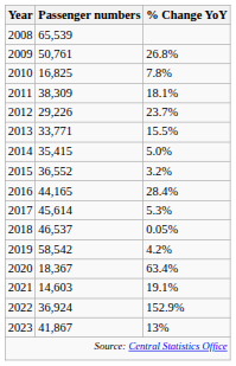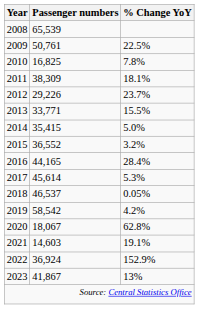 <table class="wikitable sortable">
 <tr>
 <th>Year</th>
 <th>Passenger numbers</th>
 <th>% Change YoY</th>
 </tr>
 <tr>
 <td>2008</td>
 <td>65,539</td>
 <td></td>
 </tr>
 <tr>
 <td>2009</td>
 <td>50,761</td>
-<td>26.8%</td>
+<td>22.5%</td>
 </tr>
 <tr>
 <td>2010</td>
 <td>16,825</td>
 <td>7.8%</td>
 </tr>
 <tr>
 <td>2011</td>
 <td>38,309</td>
 <td>18.1%</td>
 </tr>
 <tr>
 <td>2012</td>
 <td>29,226</td>
 <td>23.7%</td>
 </tr>
 <tr>
 <td>2013</td>
 <td>33,771</td>
 <td>15.5%</td>
 </tr>
 <tr>
 <td>2014</td>
 <td>35,415</td>
 <td>5.0%</td>
 </tr>
 <tr>
 <td>2015</td>
 <td>36,552</td>
 <td>3.2%</td>
 </tr>
 <tr>
 <td>2016</td>
 <td>44,165</td>
 <td>28.4%</td>
 </tr>
 <tr>
 <td>2017</td>
 <td>45,614</td>
 <td>5.3%</td>
 </tr>
 <tr>
 <td>2018</td>
 <td>46,537</td>
 <td>0.05%</td>
 </tr>
 <tr>
 <td>2019</td>
 <td>58,542</td>
 <td>4.2%</td>
 </tr>
 <tr>
 <td>2020</td>
-<td>18,367</td>
-<td>63.4%</td>
+<td>18,067</td>
+<td>62.8%</td>
 </tr>
 <tr>
 <td>2021</td>
 <td>14,603</td>
 <td>19.1%</td>
 </tr>
 <tr>
 <td>2022</td>
 <td>36,924</td>
 <td>152.9%</td>
 </tr>
 <tr>
 <td>2023</td>
 <td>41,867</td>
 <td>13%</td>
 </tr>
 <tr class="sortbottom">
 <td colspan="3" style="text-align:right;"><sup><em>Source: <a href='#'>Central Statistics Office</a></em></sup></td>
 </tr>
 </table>
